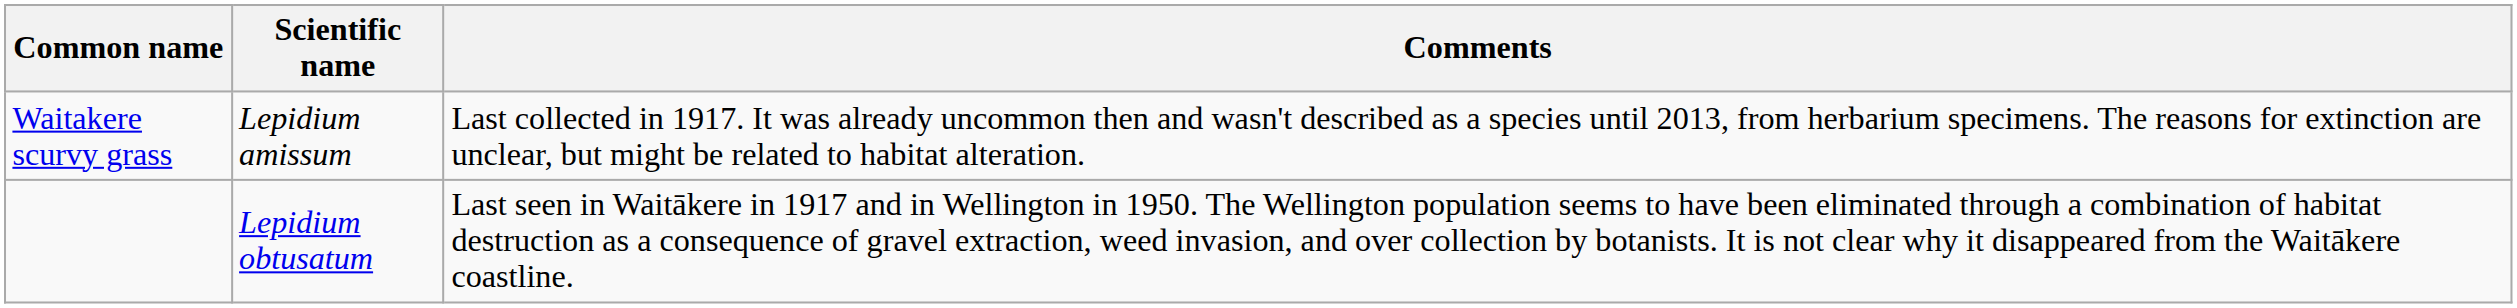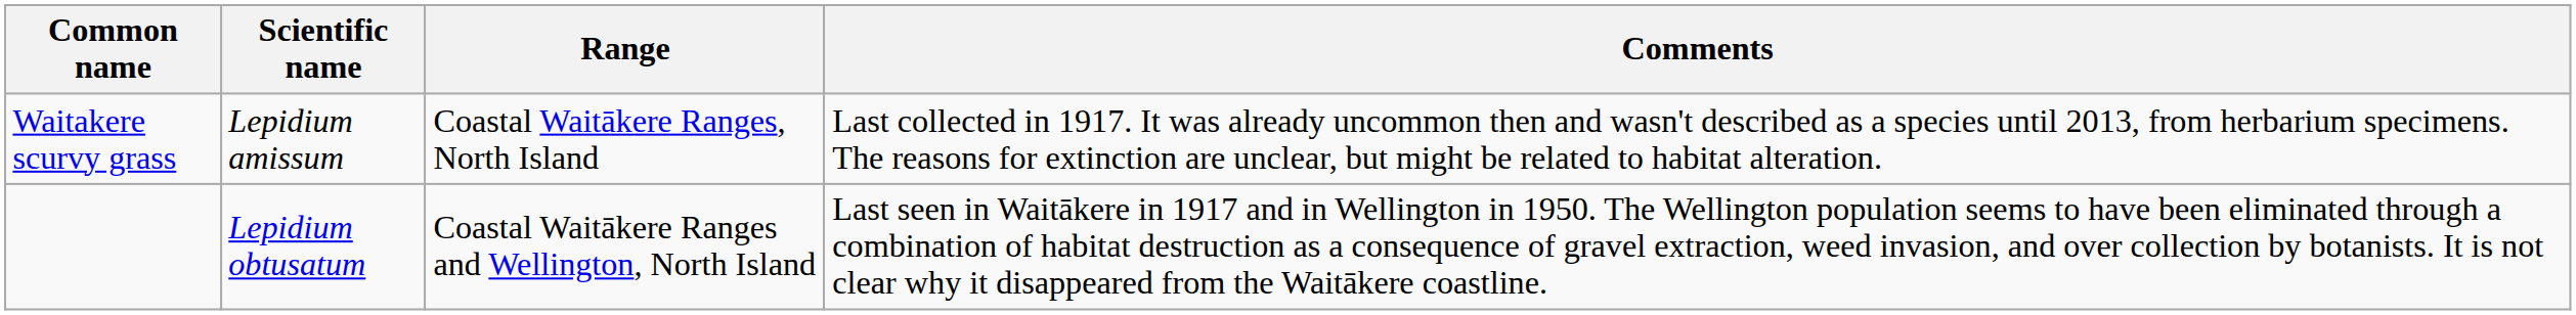 <table class="wikitable sortable">
 <tr>
 <th>Common name</th>
 <th>Scientific name</th>
+<th>Range</th>
 <th class="unsortable">Comments</th>
 </tr>
 <tr>
 <td><a href='#'>Waitakere scurvy grass</a></td>
 <td><em>Lepidium amissum</em></td>
+<td>Coastal <a href='#'>Waitākere Ranges</a>, North Island</td>
 <td>Last collected in 1917. It was already uncommon then and wasn't described as a species until 2013, from herbarium specimens. The reasons for extinction are unclear, but might be related to habitat alteration.</td>
 </tr>
 <tr>
 <td></td>
 <td><em><a href='#'>Lepidium obtusatum</a></em></td>
+<td>Coastal Waitākere Ranges and <a href='#'>Wellington</a>, North Island</td>
 <td>Last seen in Waitākere in 1917 and in Wellington in 1950. The Wellington population seems to have been eliminated through a combination of habitat destruction as a consequence of gravel extraction, weed invasion, and over collection by botanists. It is not clear why it disappeared from the Waitākere coastline.</td>
 </tr>
 </table>
